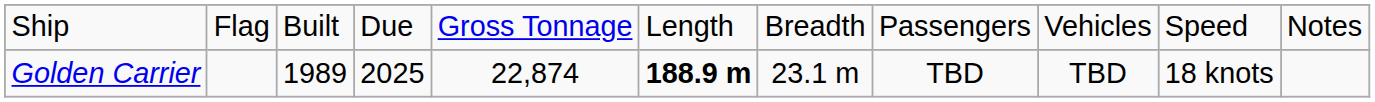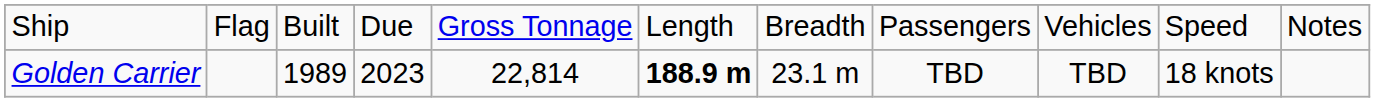 <table class="wikitable">
 <tr>
 <td>Ship</td>
 <td>Flag</td>
 <td>Built</td>
 <td>Due</td>
 <td><a href='#'>Gross Tonnage</a></td>
 <td>Length</td>
 <td>Breadth</td>
 <td>Passengers</td>
 <td>Vehicles</td>
 <td>Speed</td>
 <td>Notes</td>
 </tr>
 <tr>
 <td><em><a href='#'>Golden Carrier</a></em></td>
 <td></td>
 <td align="Center">1989</td>
-<td align="Center">2025</td>
-<td align="Center">22,874</td>
+<td align="Center">2023</td>
+<td align="Center">22,814</td>
 <td align="Center"><strong>188.9 m</strong></td>
 <td align="Center">23.1 m</td>
 <td align="Center">TBD</td>
 <td align="Center">TBD</td>
 <td align="Center">18 knots</td>
 <td></td>
 </tr>
 </table>
